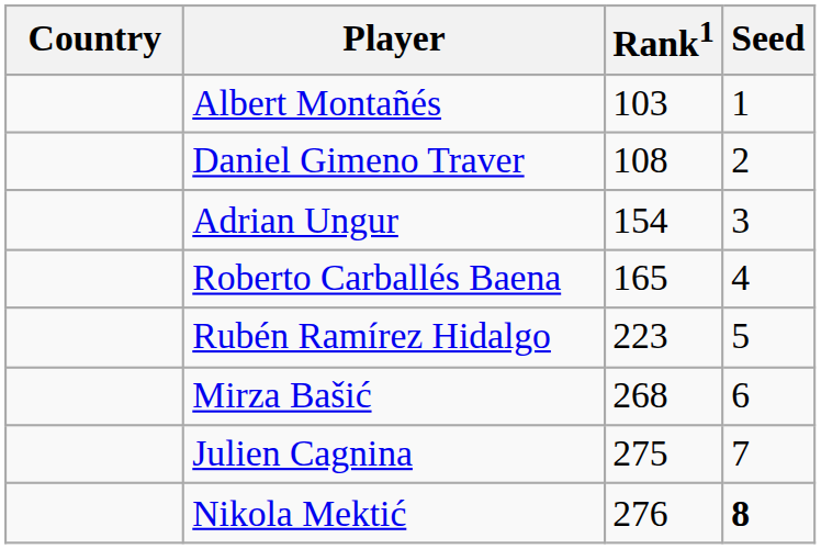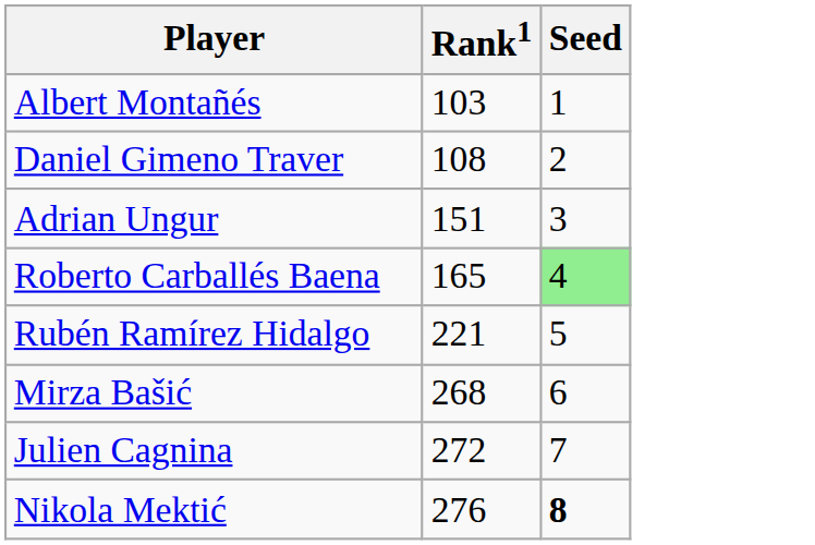 <table class="sortable wikitable">
 <tr>
-<th width="70">Country</th>
 <th width="175">Player</th>
 <th>Rank<sup>1</sup></th>
 <th>Seed</th>
 </tr>
 <tr>
-<td></td>
 <td><a href='#'>Albert Montañés</a></td>
 <td>103</td>
 <td>1</td>
 </tr>
 <tr>
-<td></td>
 <td><a href='#'>Daniel Gimeno Traver</a></td>
 <td>108</td>
 <td>2</td>
 </tr>
 <tr>
-<td></td>
 <td><a href='#'>Adrian Ungur</a></td>
-<td>154</td>
+<td>151</td>
 <td>3</td>
 </tr>
 <tr>
-<td></td>
 <td><a href='#'>Roberto Carballés Baena</a></td>
 <td>165</td>
-<td>4</td>
+<td style="background: lightgreen;">4</td>
 </tr>
 <tr>
-<td></td>
 <td><a href='#'>Rubén Ramírez Hidalgo</a></td>
-<td>223</td>
+<td>221</td>
 <td>5</td>
 </tr>
 <tr>
-<td></td>
 <td><a href='#'>Mirza Bašić</a></td>
 <td>268</td>
 <td>6</td>
 </tr>
 <tr>
-<td></td>
 <td><a href='#'>Julien Cagnina</a></td>
-<td>275</td>
+<td>272</td>
 <td>7</td>
 </tr>
 <tr>
-<td></td>
 <td><a href='#'>Nikola Mektić</a></td>
 <td>276</td>
 <td><strong>8</strong></td>
 </tr>
 </table>
